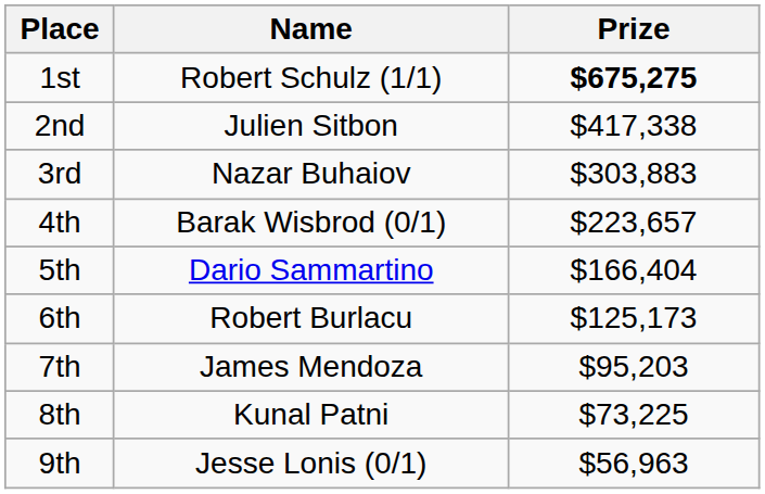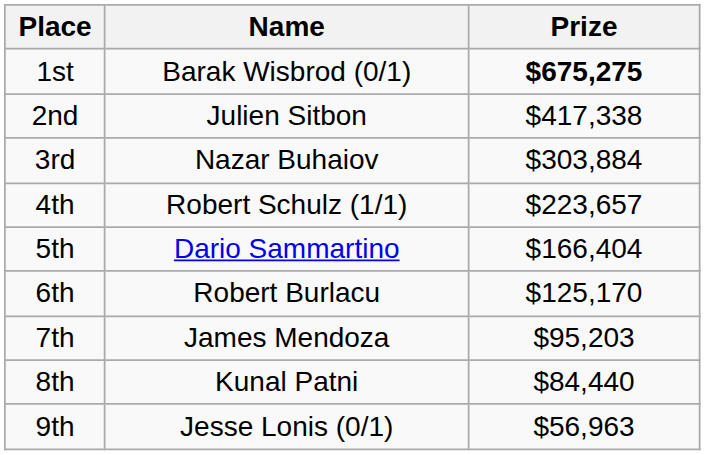 <table class="wikitable">
 <tr>
 <th width="50">Place</th>
 <th width="200">Name</th>
 <th width="125">Prize</th>
 </tr>
 <tr>
 <td align = "center">1st</td>
-<td align = "center"> Robert Schulz (1/1)</td>
+<td align = "center"> Barak Wisbrod (0/1)</td>
 <td align = "center"><strong>$675,275</strong></td>
 </tr>
 <tr>
 <td align = "center">2nd</td>
 <td align = "center"> Julien Sitbon</td>
 <td align = "center">$417,338</td>
 </tr>
 <tr>
 <td align = "center">3rd</td>
 <td align = "center"> Nazar Buhaiov</td>
-<td align = "center">$303,883</td>
+<td align = "center">$303,884</td>
 </tr>
 <tr>
 <td align = "center">4th</td>
-<td align = "center"> Barak Wisbrod (0/1)</td>
+<td align = "center"> Robert Schulz (1/1)</td>
 <td align = "center">$223,657</td>
 </tr>
 <tr>
 <td align = "center">5th</td>
 <td align = "center"> <a href='#'>Dario Sammartino</a></td>
 <td align = "center">$166,404</td>
 </tr>
 <tr>
 <td align = "center">6th</td>
 <td align = "center"> Robert Burlacu</td>
-<td align = "center">$125,173</td>
+<td align = "center">$125,170</td>
 </tr>
 <tr>
 <td align = "center">7th</td>
 <td align = "center"> James Mendoza</td>
 <td align = "center">$95,203</td>
 </tr>
 <tr>
 <td align = "center">8th</td>
 <td align = "center"> Kunal Patni</td>
-<td align = "center">$73,225</td>
+<td align = "center">$84,440</td>
 </tr>
 <tr>
 <td align = "center">9th</td>
 <td align = "center"> Jesse Lonis (0/1)</td>
 <td align = "center">$56,963</td>
 </tr>
 </table>
